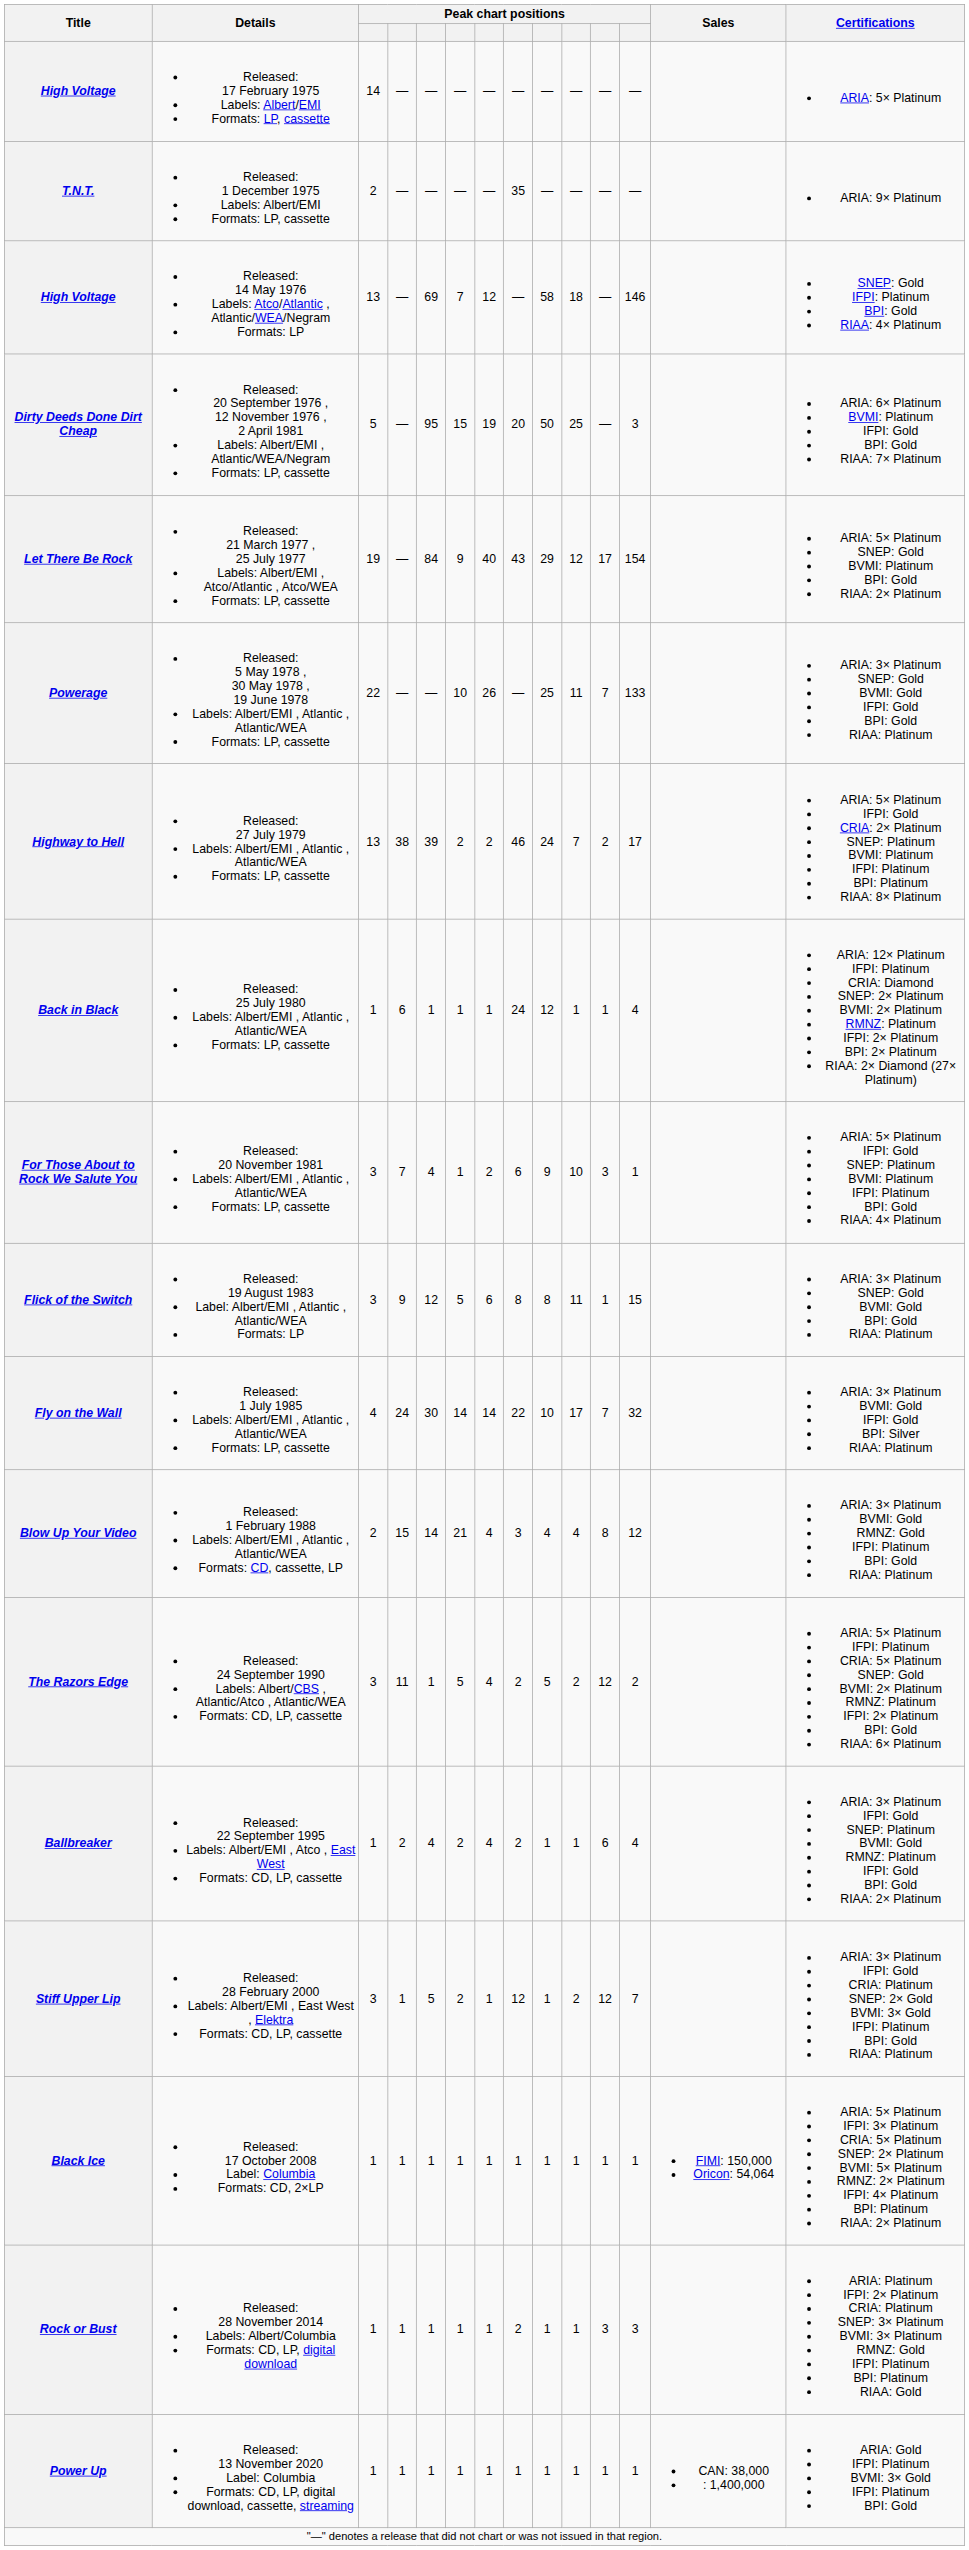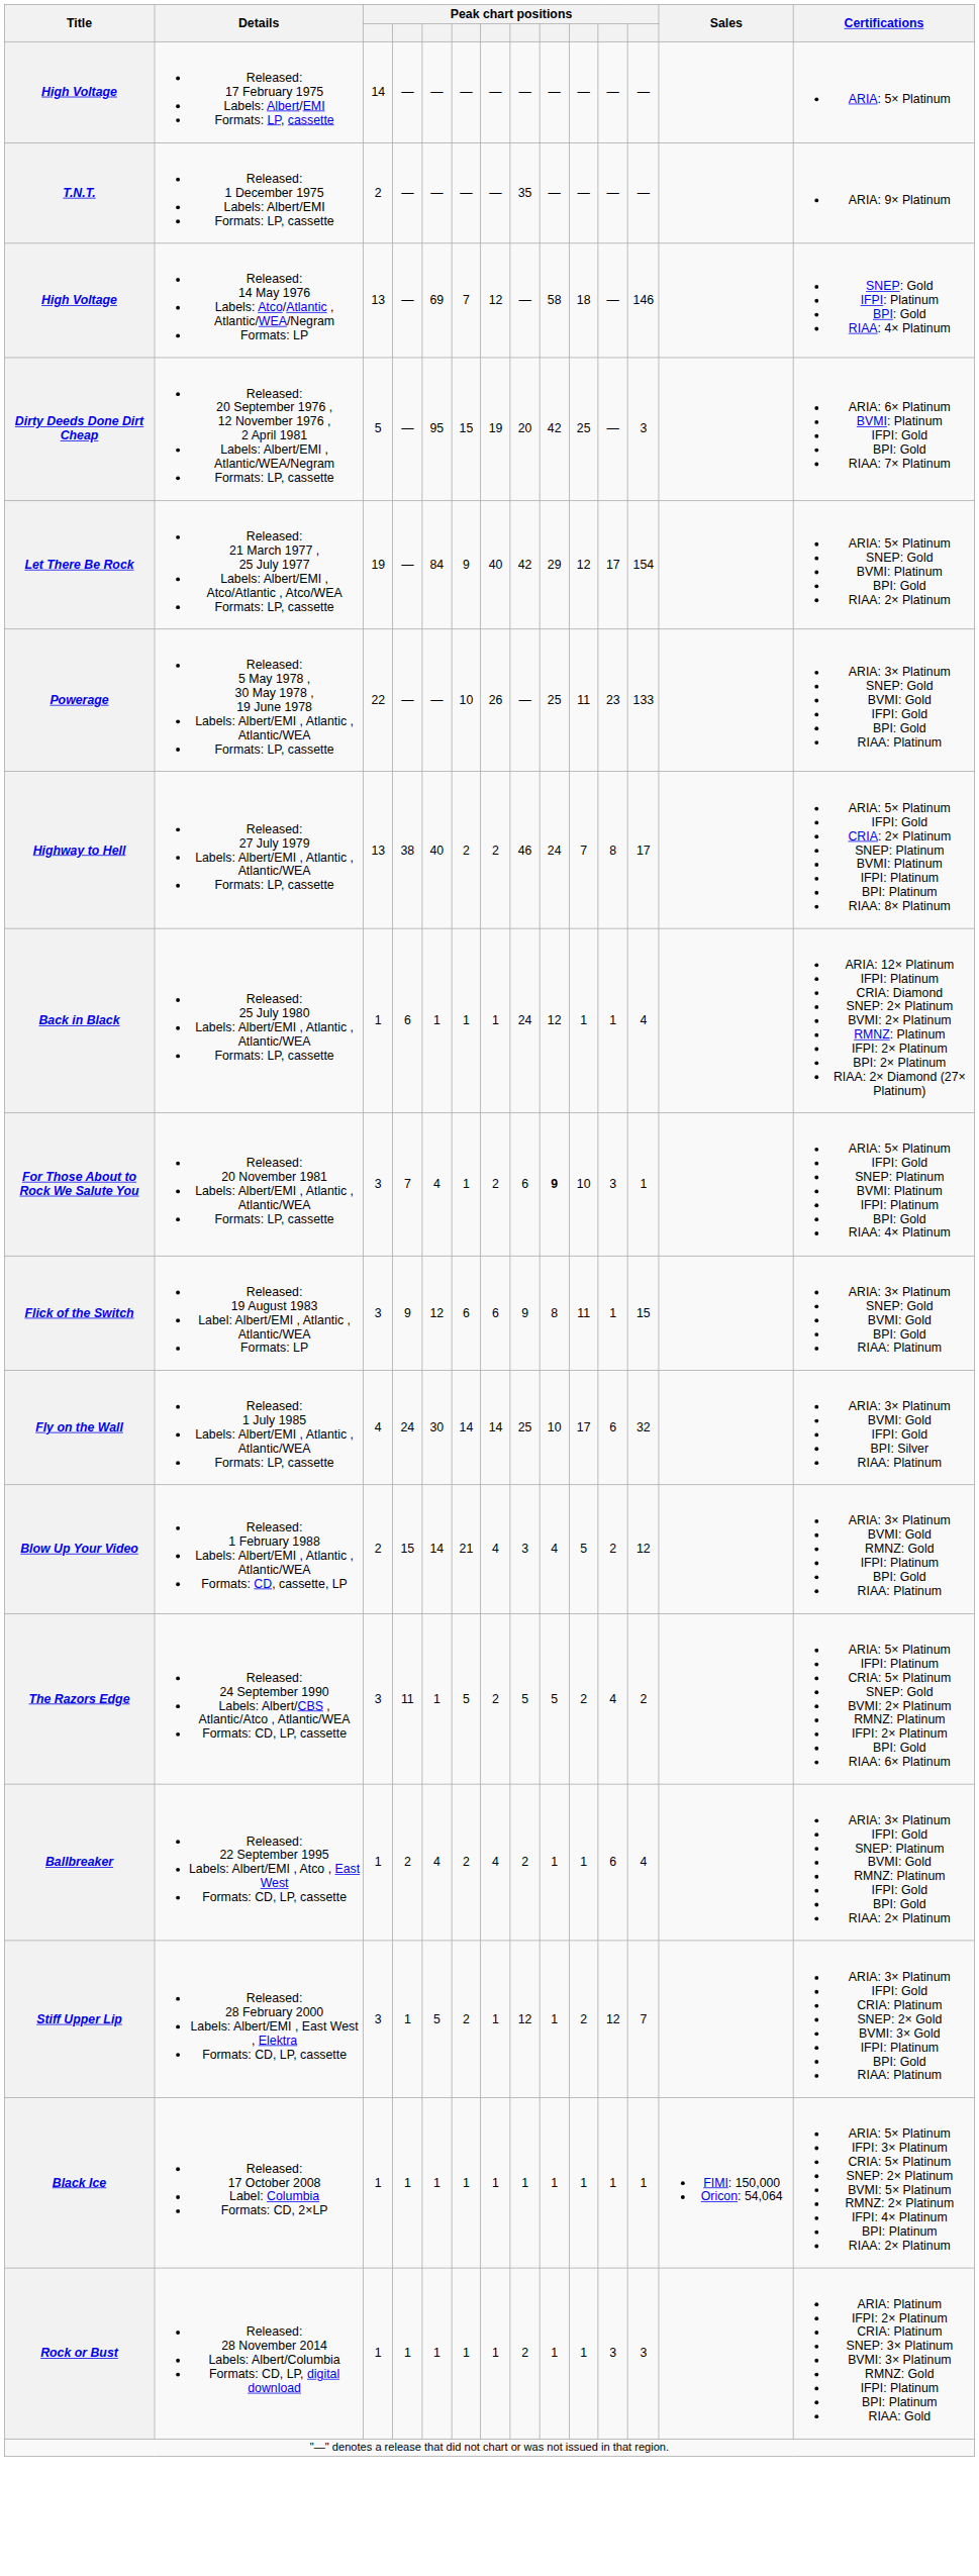 <table class="wikitable plainrowheaders" style="text-align:center;">
 <tr>
 <th scope="col" rowspan="2" style="width:14em;">Title</th>
 <th scope="col" rowspan="2" style="width:18em;">Details</th>
 <th scope="col" colspan="10">Peak chart positions</th>
 <th scope="col" rowspan="2" style="width:12em;">Sales</th>
 <th scope="col" rowspan="2" style="width:17em;"><a href='#'>Certifications</a></th>
 </tr>
 <tr>
 <th scope="col" style="width:2.5em; font-size:90%"><a href='#'></a><br></th>
 <th scope="col" style="width:2.5em; font-size:90%"><a href='#'></a><br></th>
 <th scope="col" style="width:2.5em; font-size:90%"><a href='#'></a><br></th>
 <th scope="col" style="width:2.5em; font-size:90%"><a href='#'></a><br></th>
 <th scope="col" style="width:2.5em; font-size:90%"><a href='#'></a><br></th>
 <th scope="col" style="width:2.5em; font-size:90%"><a href='#'></a><br></th>
 <th scope="col" style="width:2.5em; font-size:90%"><a href='#'></a><br></th>
 <th scope="col" style="width:2.5em; font-size:90%"><a href='#'></a><br></th>
 <th scope="col" style="width:2.5em; font-size:90%"><a href='#'></a><br></th>
 <th scope="col" style="width:2.5em; font-size:90%"><a href='#'></a><br></th>
 </tr>
 <tr>
 <th scope="row"><em><a href='#'>High Voltage</a></em> </th>
 <td><br><ul><li>Released:<br>17 February 1975</li><li>Labels: <a href='#'>Albert</a>/<a href='#'>EMI</a> </li><li>Formats: <a href='#'>LP</a>, <a href='#'>cassette</a></li></ul></td>
 <td>14</td>
 <td>—</td>
 <td>—</td>
 <td>—</td>
 <td>—</td>
 <td>—</td>
 <td>—</td>
 <td>—</td>
 <td>—</td>
 <td>—</td>
 <td></td>
 <td><br><ul><li><a href='#'>ARIA</a>: 5× Platinum</li></ul></td>
 </tr>
 <tr>
 <th scope="row"><em><a href='#'>T.N.T.</a></em> </th>
 <td><br><ul><li>Released:<br>1 December 1975</li><li>Labels: Albert/EMI </li><li>Formats: LP, cassette</li></ul></td>
 <td>2</td>
 <td>—</td>
 <td>—</td>
 <td>—</td>
 <td>—</td>
 <td>35</td>
 <td>—</td>
 <td>—</td>
 <td>—</td>
 <td>—</td>
 <td></td>
 <td><br><ul><li>ARIA: 9× Platinum</li></ul></td>
 </tr>
 <tr>
 <th scope="row"><em><a href='#'>High Voltage</a></em> </th>
 <td><br><ul><li>Released:<br>14 May 1976</li><li>Labels: <a href='#'>Atco</a>/<a href='#'>Atlantic</a> , Atlantic/<a href='#'>WEA</a>/Negram </li><li>Formats: LP</li></ul></td>
 <td>13</td>
 <td>—</td>
 <td>69</td>
 <td>7</td>
 <td>12</td>
 <td>—</td>
 <td>58</td>
 <td>18</td>
 <td>—</td>
 <td>146</td>
 <td></td>
 <td><br><ul><li><a href='#'>SNEP</a>: Gold</li><li><a href='#'>IFPI</a>: Platinum</li><li><a href='#'>BPI</a>: Gold</li><li><a href='#'>RIAA</a>: 4× Platinum</li></ul></td>
 </tr>
 <tr>
 <th scope="row"><em><a href='#'>Dirty Deeds Done Dirt Cheap</a></em></th>
 <td><br><ul><li>Released:<br>20 September 1976 ,<br>12 November 1976 ,<br>2 April 1981 </li><li>Labels: Albert/EMI , Atlantic/WEA/Negram </li><li>Formats: LP, cassette</li></ul></td>
 <td>5</td>
 <td>—</td>
 <td>95</td>
 <td>15</td>
 <td>19</td>
 <td>20</td>
-<td>50</td>
+<td>42</td>
 <td>25</td>
 <td>—</td>
 <td>3</td>
 <td></td>
 <td><br><ul><li>ARIA: 6× Platinum</li><li><a href='#'>BVMI</a>: Platinum</li><li>IFPI: Gold</li><li>BPI: Gold</li><li>RIAA: 7× Platinum</li></ul></td>
 </tr>
 <tr>
 <th scope="row"><em><a href='#'>Let There Be Rock</a></em></th>
 <td><br><ul><li>Released:<br>21 March 1977 ,<br>25 July 1977 </li><li>Labels: Albert/EMI , Atco/Atlantic , Atco/WEA </li><li>Formats: LP, cassette</li></ul></td>
 <td>19</td>
 <td>—</td>
 <td>84</td>
 <td>9</td>
 <td>40</td>
-<td>43</td>
+<td>42</td>
 <td>29</td>
 <td>12</td>
 <td>17</td>
 <td>154</td>
 <td></td>
 <td><br><ul><li>ARIA: 5× Platinum</li><li>SNEP: Gold</li><li>BVMI: Platinum</li><li>BPI: Gold</li><li>RIAA: 2× Platinum</li></ul></td>
 </tr>
 <tr>
 <th scope="row"><em><a href='#'>Powerage</a></em></th>
 <td><br><ul><li>Released:<br>5 May 1978 ,<br>30 May 1978 ,<br>19 June 1978 </li><li>Labels: Albert/EMI , Atlantic , Atlantic/WEA </li><li>Formats: LP, cassette</li></ul></td>
 <td>22</td>
 <td>—</td>
 <td>—</td>
 <td>10</td>
 <td>26</td>
 <td>—</td>
 <td>25</td>
 <td>11</td>
-<td>7</td>
+<td>23</td>
 <td>133</td>
 <td></td>
 <td><br><ul><li>ARIA: 3× Platinum</li><li>SNEP: Gold</li><li>BVMI: Gold</li><li>IFPI: Gold</li><li>BPI: Gold</li><li>RIAA: Platinum</li></ul></td>
 </tr>
 <tr>
 <th scope="row"><em><a href='#'>Highway to Hell</a></em></th>
 <td><br><ul><li>Released:<br> 27 July 1979</li><li>Labels: Albert/EMI , Atlantic , Atlantic/WEA </li><li>Formats: LP, cassette</li></ul></td>
 <td>13</td>
 <td>38</td>
-<td>39</td>
+<td>40</td>
 <td>2</td>
 <td>2</td>
 <td>46</td>
 <td>24</td>
 <td>7</td>
-<td>2</td>
+<td>8</td>
 <td>17</td>
 <td></td>
 <td><br><ul><li>ARIA: 5× Platinum</li><li>IFPI: Gold</li><li><a href='#'>CRIA</a>: 2× Platinum</li><li>SNEP: Platinum</li><li>BVMI: Platinum</li><li>IFPI: Platinum</li><li>BPI: Platinum</li><li>RIAA: 8× Platinum</li></ul></td>
 </tr>
 <tr>
 <th scope="row"><em><a href='#'>Back in Black</a></em></th>
 <td><br><ul><li>Released:<br> 25 July 1980</li><li>Labels: Albert/EMI , Atlantic , Atlantic/WEA </li><li>Formats: LP, cassette</li></ul></td>
 <td>1</td>
 <td>6</td>
 <td>1</td>
 <td>1</td>
 <td>1</td>
 <td>24</td>
 <td>12</td>
 <td>1</td>
 <td>1</td>
 <td>4</td>
 <td></td>
 <td><br><ul><li>ARIA: 12× Platinum</li><li>IFPI: Platinum</li><li>CRIA: Diamond</li><li>SNEP: 2× Platinum</li><li>BVMI: 2× Platinum</li><li><a href='#'>RMNZ</a>: Platinum</li><li>IFPI: 2× Platinum</li><li>BPI:  2× Platinum</li><li>RIAA: 2× Diamond (27× Platinum)</li></ul></td>
 </tr>
 <tr>
 <th scope="row"><em><a href='#'>For Those About to Rock We Salute You</a></em></th>
 <td><br><ul><li>Released:<br> 20 November 1981</li><li>Labels: Albert/EMI , Atlantic , Atlantic/WEA </li><li>Formats: LP, cassette</li></ul></td>
 <td>3</td>
 <td>7</td>
 <td>4</td>
 <td>1</td>
 <td>2</td>
 <td>6</td>
-<td>9</td>
+<td><strong>9</strong></td>
 <td>10</td>
 <td>3</td>
 <td>1</td>
 <td></td>
 <td><br><ul><li>ARIA: 5× Platinum</li><li>IFPI: Gold</li><li>SNEP: Platinum</li><li>BVMI: Platinum</li><li>IFPI: Platinum</li><li>BPI: Gold</li><li>RIAA: 4× Platinum</li></ul></td>
 </tr>
 <tr>
 <th scope="row"><em><a href='#'>Flick of the Switch</a></em></th>
 <td><br><ul><li>Released:<br> 19 August 1983</li><li>Label: Albert/EMI , Atlantic , Atlantic/WEA </li><li>Formats: LP</li></ul></td>
 <td>3</td>
 <td>9</td>
 <td>12</td>
-<td>5</td>
 <td>6</td>
-<td>8</td>
+<td>6</td>
+<td>9</td>
 <td>8</td>
 <td>11</td>
 <td>1</td>
 <td>15</td>
 <td></td>
 <td><br><ul><li>ARIA: 3× Platinum</li><li>SNEP: Gold</li><li>BVMI: Gold</li><li>BPI: Gold</li><li>RIAA: Platinum</li></ul></td>
 </tr>
 <tr>
 <th scope="row"><em><a href='#'>Fly on the Wall</a></em></th>
 <td><br><ul><li>Released:<br> 1 July 1985</li><li>Labels: Albert/EMI , Atlantic , Atlantic/WEA </li><li>Formats: LP, cassette</li></ul></td>
 <td>4</td>
 <td>24</td>
 <td>30</td>
 <td>14</td>
 <td>14</td>
-<td>22</td>
+<td>25</td>
 <td>10</td>
 <td>17</td>
-<td>7</td>
+<td>6</td>
 <td>32</td>
 <td></td>
 <td><br><ul><li>ARIA: 3× Platinum</li><li>BVMI: Gold</li><li>IFPI: Gold</li><li>BPI: Silver</li><li>RIAA: Platinum</li></ul></td>
 </tr>
 <tr>
 <th scope="row"><em><a href='#'>Blow Up Your Video</a></em></th>
 <td><br><ul><li>Released:<br> 1 February 1988</li><li>Labels: Albert/EMI , Atlantic , Atlantic/WEA </li><li>Formats: <a href='#'>CD</a>, cassette, LP</li></ul></td>
 <td>2</td>
 <td>15</td>
 <td>14</td>
 <td>21</td>
 <td>4</td>
 <td>3</td>
 <td>4</td>
-<td>4</td>
-<td>8</td>
+<td>5</td>
+<td>2</td>
 <td>12</td>
 <td></td>
 <td><br><ul><li>ARIA: 3× Platinum</li><li>BVMI: Gold</li><li>RMNZ: Gold</li><li>IFPI: Platinum</li><li>BPI: Gold</li><li>RIAA: Platinum</li></ul></td>
 </tr>
 <tr>
 <th scope="row"><em><a href='#'>The Razors Edge</a></em></th>
 <td><br><ul><li>Released:<br> 24 September 1990</li><li>Labels: Albert/<a href='#'>CBS</a> , Atlantic/Atco , Atlantic/WEA</li><li>Formats: CD, LP, cassette</li></ul></td>
 <td>3</td>
 <td>11</td>
 <td>1</td>
 <td>5</td>
-<td>4</td>
 <td>2</td>
 <td>5</td>
+<td>5</td>
 <td>2</td>
-<td>12</td>
+<td>4</td>
 <td>2</td>
 <td></td>
 <td><br><ul><li>ARIA: 5× Platinum</li><li>IFPI: Platinum</li><li>CRIA: 5× Platinum</li><li>SNEP: Gold</li><li>BVMI: 2× Platinum</li><li>RMNZ: Platinum</li><li>IFPI: 2× Platinum</li><li>BPI: Gold</li><li>RIAA: 6× Platinum</li></ul></td>
 </tr>
 <tr>
 <th scope="row"><em><a href='#'>Ballbreaker</a></em></th>
 <td><br><ul><li>Released:<br> 22 September 1995</li><li>Labels: Albert/EMI , Atco , <a href='#'>East West</a> </li><li>Formats: CD, LP, cassette</li></ul></td>
 <td>1</td>
 <td>2</td>
 <td>4</td>
 <td>2</td>
 <td>4</td>
 <td>2</td>
 <td>1</td>
 <td>1</td>
 <td>6</td>
 <td>4</td>
 <td></td>
 <td><br><ul><li>ARIA: 3× Platinum</li><li>IFPI: Gold</li><li>SNEP: Platinum</li><li>BVMI: Gold</li><li>RMNZ: Platinum</li><li>IFPI: Gold</li><li>BPI: Gold</li><li>RIAA: 2× Platinum</li></ul></td>
 </tr>
 <tr>
 <th scope="row"><em><a href='#'>Stiff Upper Lip</a></em></th>
 <td><br><ul><li>Released:<br> 28 February 2000</li><li>Labels: Albert/EMI , East West , <a href='#'>Elektra</a> </li><li>Formats: CD, LP, cassette</li></ul></td>
 <td>3</td>
 <td>1</td>
 <td>5</td>
 <td>2</td>
 <td>1</td>
 <td>12</td>
 <td>1</td>
 <td>2</td>
 <td>12</td>
 <td>7</td>
 <td></td>
 <td><br><ul><li>ARIA: 3× Platinum</li><li>IFPI: Gold</li><li>CRIA: Platinum</li><li>SNEP: 2× Gold</li><li>BVMI: 3× Gold</li><li>IFPI: Platinum</li><li>BPI: Gold</li><li>RIAA: Platinum</li></ul></td>
 </tr>
 <tr>
 <th scope="row"><em><a href='#'>Black Ice</a></em></th>
 <td><br><ul><li>Released:<br> 17 October 2008</li><li>Label: <a href='#'>Columbia</a> </li><li>Formats: CD, 2×LP</li></ul></td>
 <td>1</td>
 <td>1</td>
 <td>1</td>
 <td>1</td>
 <td>1</td>
 <td>1</td>
 <td>1</td>
 <td>1</td>
 <td>1</td>
 <td>1</td>
 <td><br><ul><li><a href='#'>FIMI</a>: 150,000</li><li><a href='#'>Oricon</a>: 54,064</li></ul></td>
 <td><br><ul><li>ARIA: 5× Platinum</li><li>IFPI: 3× Platinum</li><li>CRIA: 5× Platinum</li><li>SNEP: 2× Platinum</li><li>BVMI: 5× Platinum</li><li>RMNZ: 2× Platinum</li><li>IFPI: 4× Platinum</li><li>BPI: Platinum</li><li>RIAA: 2× Platinum</li></ul></td>
 </tr>
 <tr>
 <th scope="row"><em><a href='#'>Rock or Bust</a></em></th>
 <td><br><ul><li>Released:<br> 28 November 2014</li><li>Labels: Albert/Columbia </li><li>Formats: CD, LP, <a href='#'>digital download</a></li></ul></td>
 <td>1</td>
 <td>1</td>
 <td>1</td>
 <td>1</td>
 <td>1</td>
 <td>2</td>
 <td>1</td>
 <td>1</td>
 <td>3</td>
 <td>3</td>
 <td></td>
 <td><br><ul><li>ARIA: Platinum</li><li>IFPI: 2× Platinum</li><li>CRIA: Platinum</li><li>SNEP: 3× Platinum</li><li>BVMI: 3× Platinum</li><li>RMNZ: Gold</li><li>IFPI: Platinum</li><li>BPI: Platinum</li><li>RIAA: Gold</li></ul></td>
 </tr>
 <tr>
-<th scope="row"><em><a href='#'>Power Up</a></em></th>
-<td><br><ul><li>Released:<br> 13 November 2020</li><li>Label: Columbia</li><li>Formats: CD, LP, digital download, cassette, <a href='#'>streaming</a></li></ul></td>
-<td>1</td>
-<td>1</td>
-<td>1</td>
-<td>1</td>
-<td>1</td>
-<td>1</td>
-<td>1</td>
-<td>1</td>
-<td>1</td>
-<td>1</td>
-<td><br><ul><li>CAN: 38,000</li><li><a href='#'></a>: 1,400,000</li></ul></td>
-<td><br><ul><li>ARIA: Gold</li><li>IFPI: Platinum</li><li>BVMI: 3× Gold</li><li>IFPI: Platinum</li><li>BPI: Gold</li></ul></td>
-</tr>
-<tr>
 <td colspan="14" style="font-size:90%">"—" denotes a release that did not chart or was not issued in that region.</td>
 </tr>
 </table>
